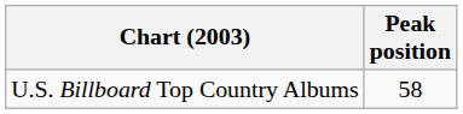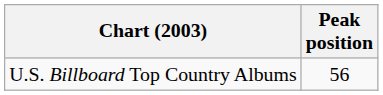 <table class="wikitable">
 <tr>
 <th>Chart (2003)</th>
 <th>Peak<br>position</th>
 </tr>
 <tr>
 <td>U.S. <em>Billboard</em> Top Country Albums</td>
-<td align="center">58</td>
+<td align="center">56</td>
 </tr>
 </table>
